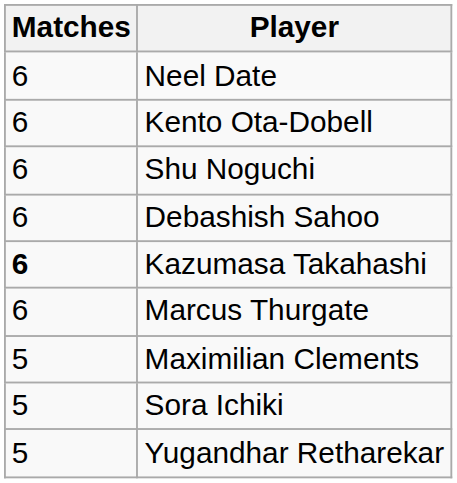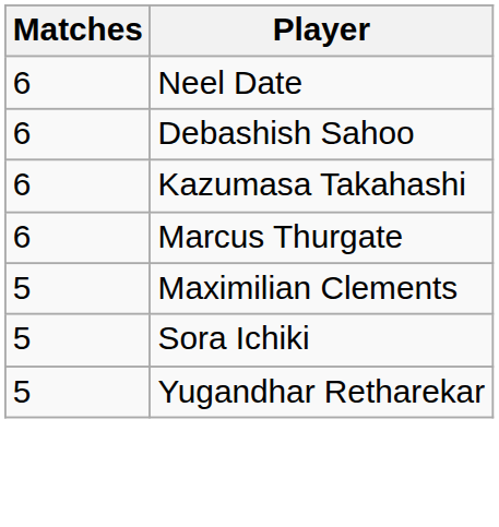 <table class="wikitable">
 <tr>
 <th>Matches</th>
 <th>Player</th>
 </tr>
 <tr>
 <td>6</td>
 <td>Neel Date</td>
 </tr>
 <tr>
 <td>6</td>
-<td>Kento Ota-Dobell</td>
+<td>Debashish Sahoo</td>
 </tr>
 <tr>
 <td>6</td>
-<td>Shu Noguchi</td>
-</tr>
-<tr>
-<td>6</td>
-<td>Debashish Sahoo</td>
-</tr>
-<tr>
-<td><strong>6</strong></td>
 <td>Kazumasa Takahashi</td>
 </tr>
 <tr>
 <td>6</td>
 <td>Marcus Thurgate</td>
 </tr>
 <tr>
 <td>5</td>
 <td>Maximilian Clements</td>
 </tr>
 <tr>
 <td>5</td>
 <td>Sora Ichiki</td>
 </tr>
 <tr>
 <td>5</td>
 <td>Yugandhar Retharekar</td>
 </tr>
 </table>
